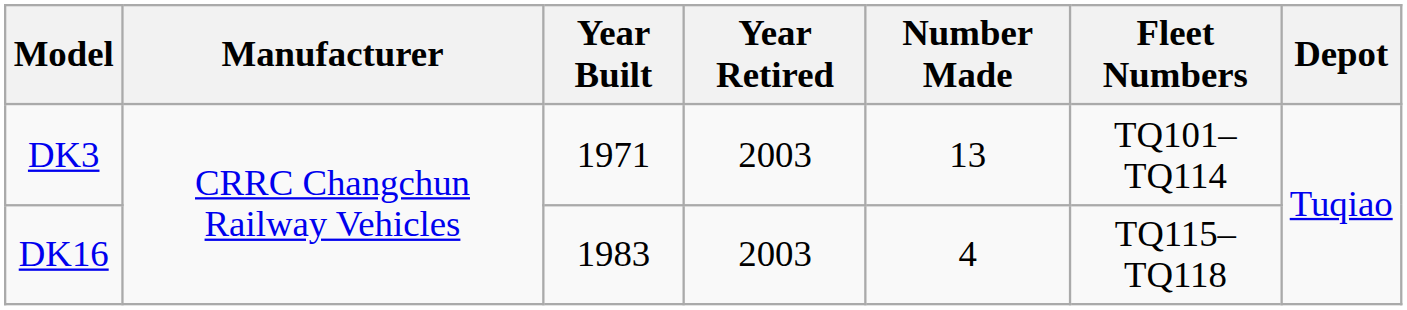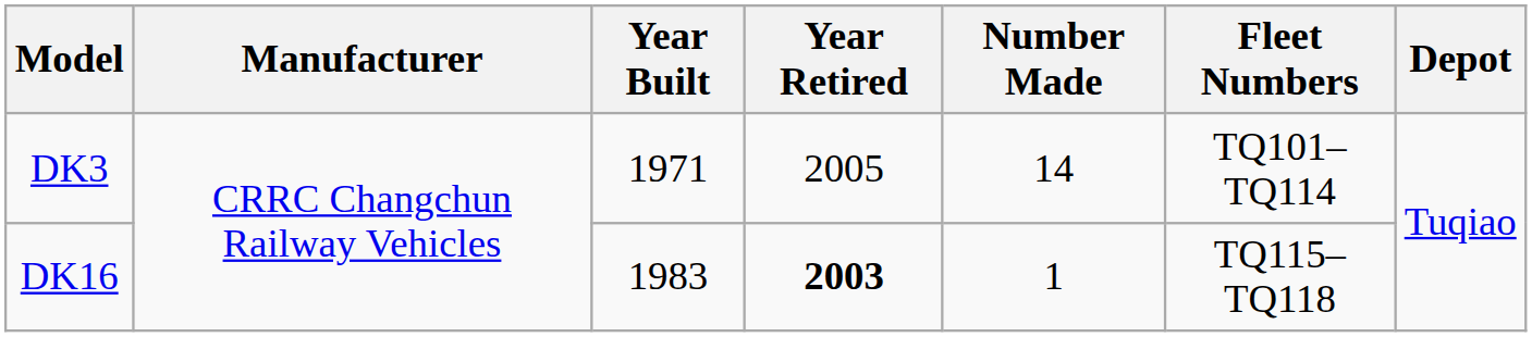 <table class="wikitable sortable" style="border-collapse: collapse; text-align: center;">
 <tr>
 <th>Model</th>
 <th>Manufacturer</th>
 <th>Year Built</th>
 <th>Year Retired</th>
 <th>Number Made</th>
 <th>Fleet Numbers</th>
 <th>Depot</th>
 </tr>
 <tr>
 <td><a href='#'>DK3</a></td>
 <td rowspan=2><a href='#'>CRRC Changchun Railway Vehicles</a></td>
 <td>1971</td>
-<td>2003</td>
-<td>13</td>
+<td>2005</td>
+<td>14</td>
 <td>TQ101–TQ114</td>
 <td rowspan=2><a href='#'>Tuqiao</a></td>
 </tr>
 <tr>
 <td><a href='#'>DK16</a></td>
 <td>1983</td>
-<td>2003</td>
-<td>4</td>
+<td><strong>2003</strong></td>
+<td>1</td>
 <td>TQ115–TQ118</td>
 </tr>
 </table>
